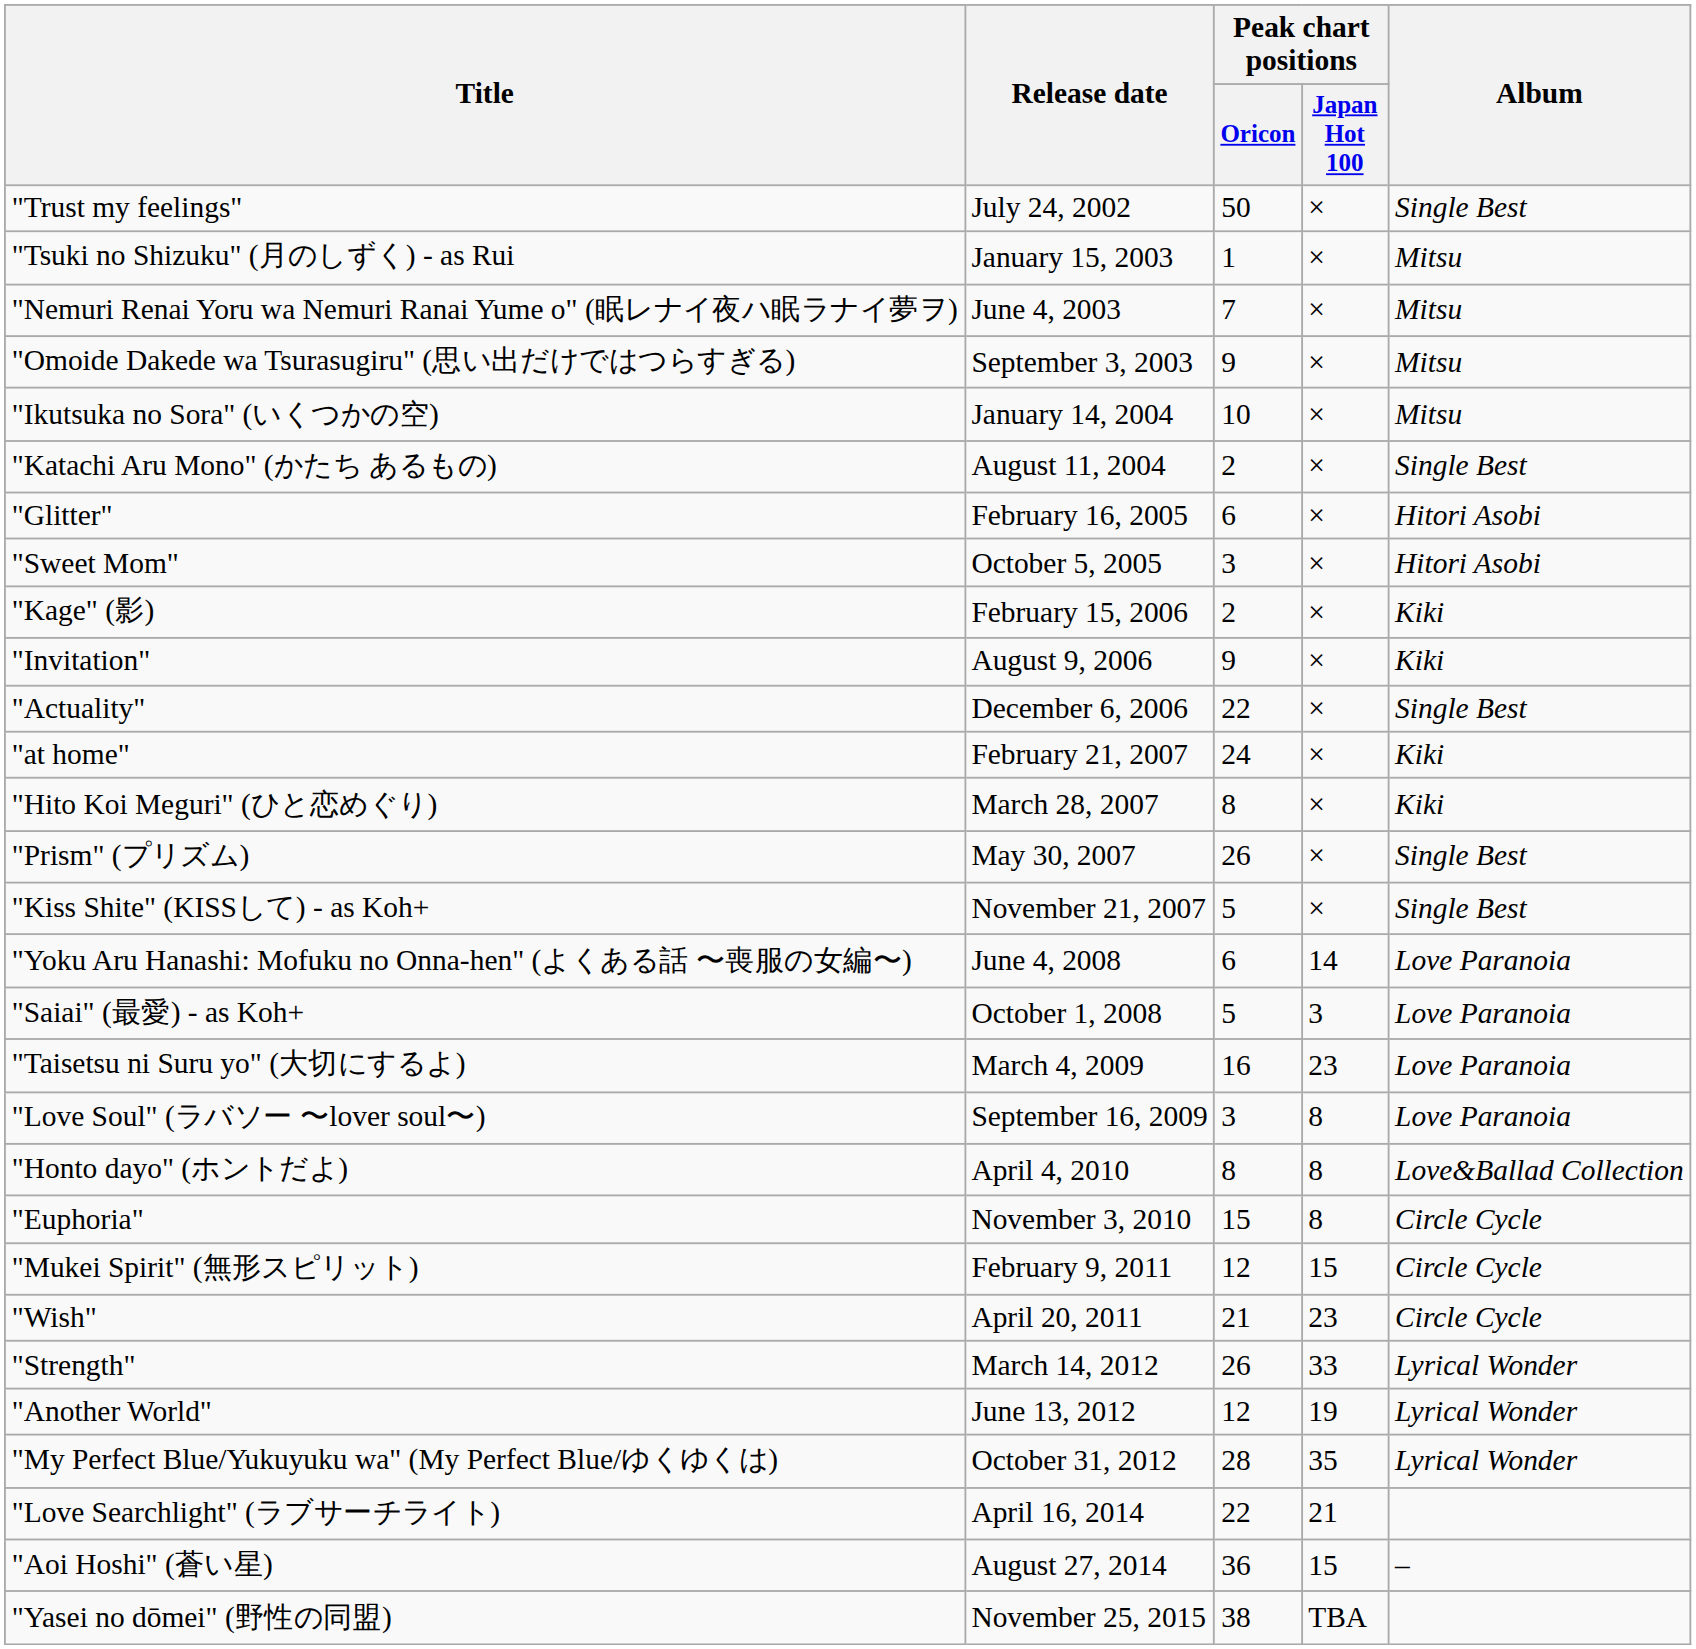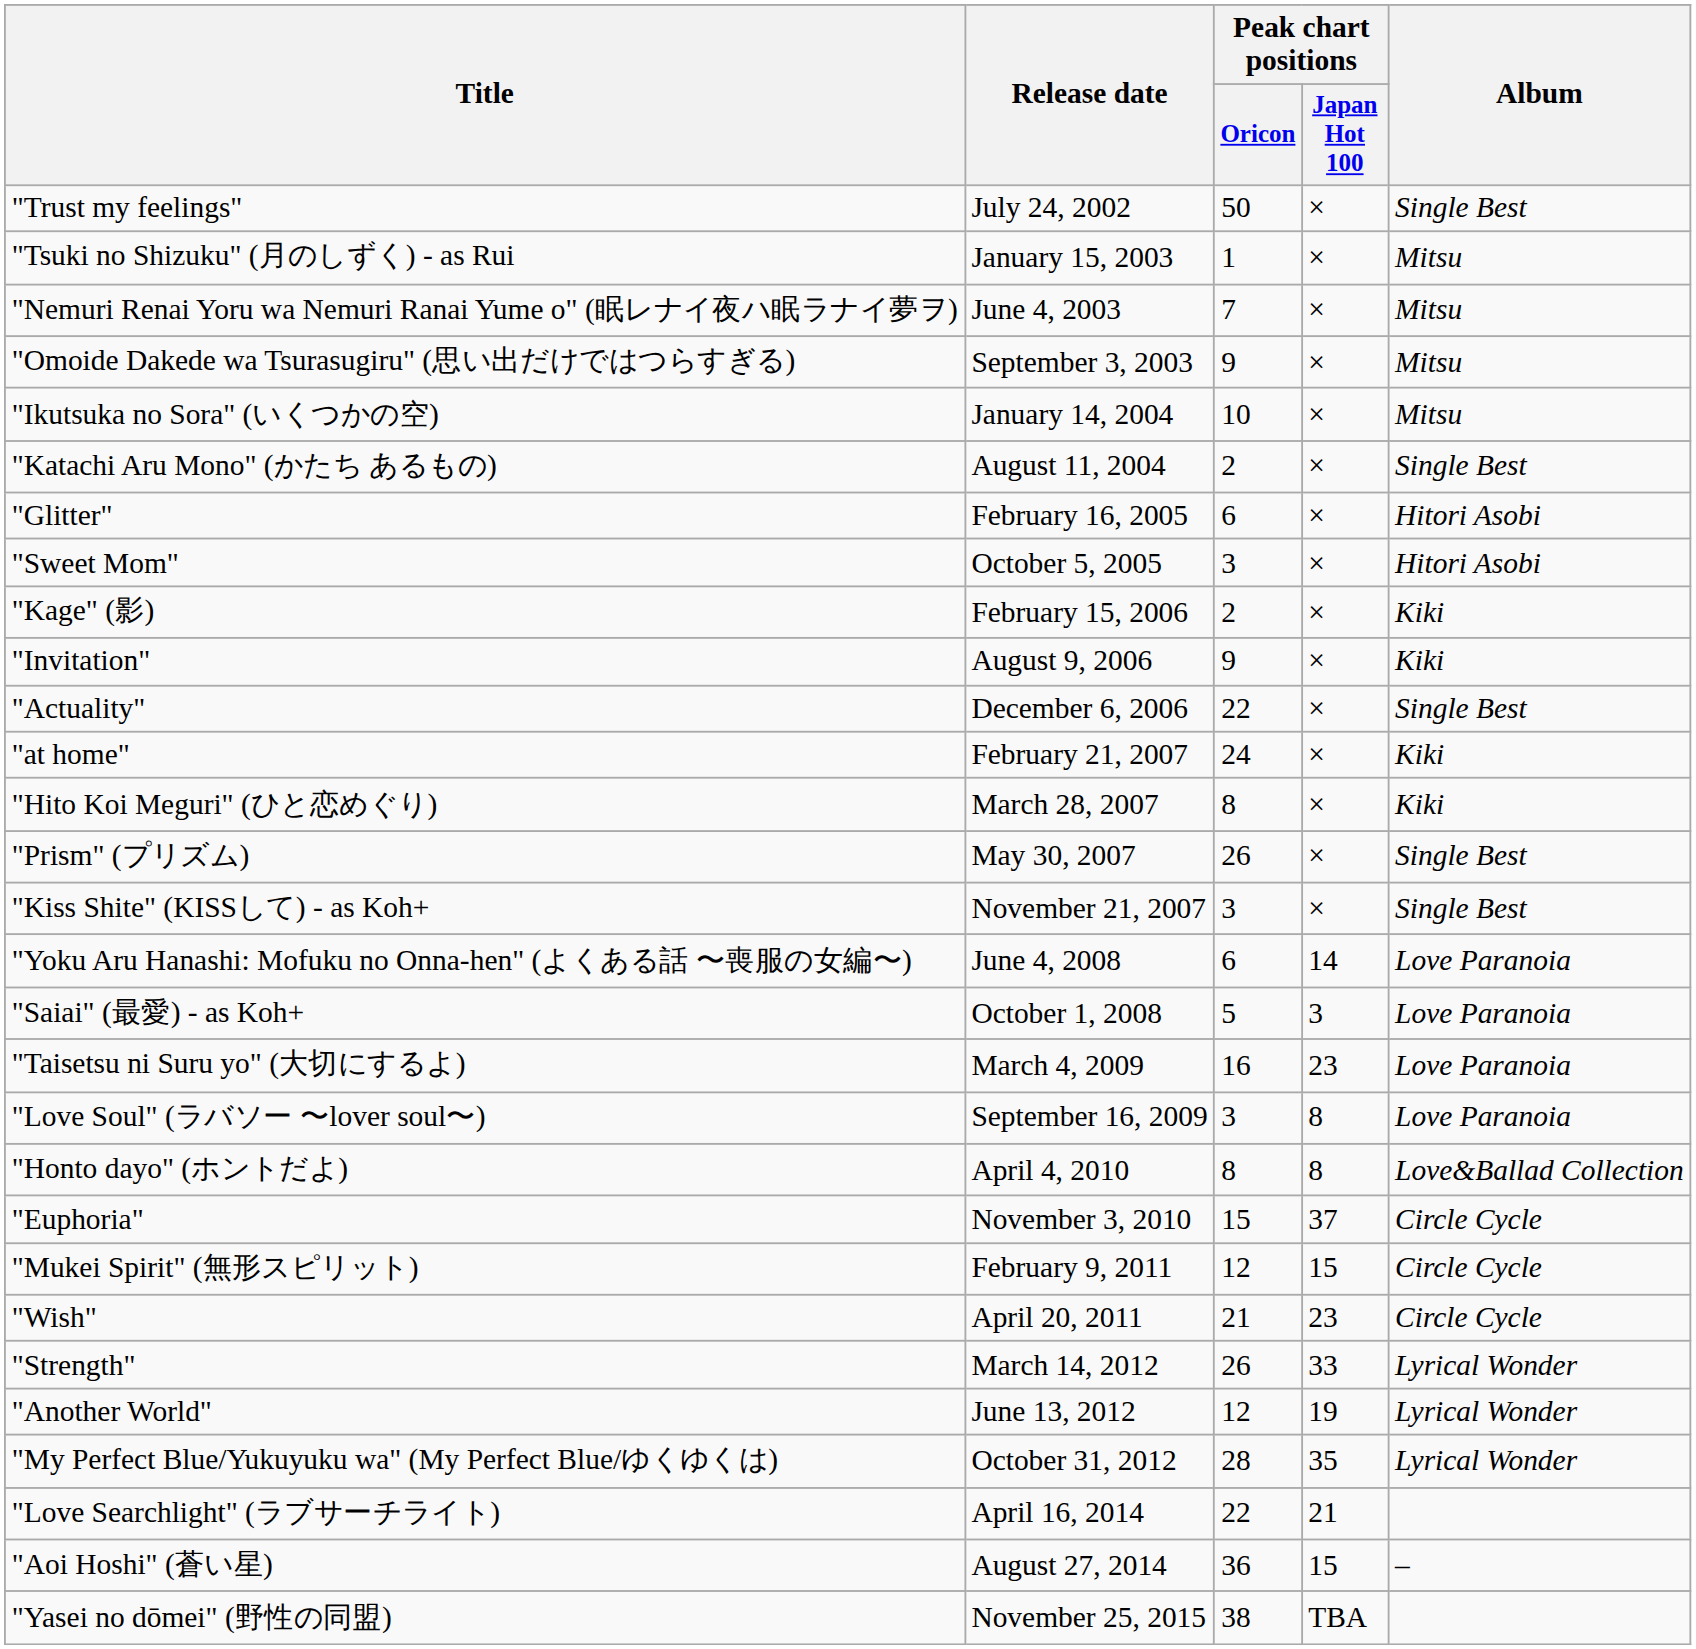 <table class="wikitable">
 <tr>
 <th rowspan="2">Title</th>
 <th rowspan="2">Release date</th>
 <th colspan="2">Peak chart positions</th>
 <th rowspan="2">Album</th>
 </tr>
 <tr>
 <th style="width:3em;font-size:85%"><a href='#'>Oricon</a></th>
 <th style="width:3em;font-size:85%"><a href='#'>Japan Hot 100</a></th>
 </tr>
 <tr>
 <td>"Trust my feelings"</td>
 <td>July 24, 2002</td>
 <td>50</td>
 <td>×</td>
 <td><em>Single Best</em></td>
 </tr>
 <tr>
 <td>"Tsuki no Shizuku" (月のしずく) - as Rui</td>
 <td>January 15, 2003</td>
 <td>1</td>
 <td>×</td>
 <td><em>Mitsu</em></td>
 </tr>
 <tr>
 <td>"Nemuri Renai Yoru wa Nemuri Ranai Yume o" (眠レナイ夜ハ眠ラナイ夢ヲ)</td>
 <td>June 4, 2003</td>
 <td>7</td>
 <td>×</td>
 <td><em>Mitsu</em></td>
 </tr>
 <tr>
 <td>"Omoide Dakede wa Tsurasugiru" (思い出だけではつらすぎる)</td>
 <td>September 3, 2003</td>
 <td>9</td>
 <td>×</td>
 <td><em>Mitsu</em></td>
 </tr>
 <tr>
 <td>"Ikutsuka no Sora" (いくつかの空)</td>
 <td>January 14, 2004</td>
 <td>10</td>
 <td>×</td>
 <td><em>Mitsu</em></td>
 </tr>
 <tr>
 <td>"Katachi Aru Mono" (かたち あるもの)</td>
 <td>August 11, 2004</td>
 <td>2</td>
 <td>×</td>
 <td><em>Single Best</em></td>
 </tr>
 <tr>
 <td>"Glitter"</td>
 <td>February 16, 2005</td>
 <td>6</td>
 <td>×</td>
 <td><em>Hitori Asobi</em></td>
 </tr>
 <tr>
 <td>"Sweet Mom"</td>
 <td>October 5, 2005</td>
 <td>3</td>
 <td>×</td>
 <td><em>Hitori Asobi</em></td>
 </tr>
 <tr>
 <td>"Kage" (影)</td>
 <td>February 15, 2006</td>
 <td>2</td>
 <td>×</td>
 <td><em>Kiki</em></td>
 </tr>
 <tr>
 <td>"Invitation"</td>
 <td>August 9, 2006</td>
 <td>9</td>
 <td>×</td>
 <td><em>Kiki</em></td>
 </tr>
 <tr>
 <td>"Actuality"</td>
 <td>December 6, 2006</td>
 <td>22</td>
 <td>×</td>
 <td><em>Single Best</em></td>
 </tr>
 <tr>
 <td>"at home"</td>
 <td>February 21, 2007</td>
 <td>24</td>
 <td>×</td>
 <td><em>Kiki</em></td>
 </tr>
 <tr>
 <td>"Hito Koi Meguri" (ひと恋めぐり)</td>
 <td>March 28, 2007</td>
 <td>8</td>
 <td>×</td>
 <td><em>Kiki</em></td>
 </tr>
 <tr>
 <td>"Prism" (プリズム)</td>
 <td>May 30, 2007</td>
 <td>26</td>
 <td>×</td>
 <td><em>Single Best</em></td>
 </tr>
 <tr>
 <td>"Kiss Shite" (KISSして) - as Koh+</td>
 <td>November 21, 2007</td>
-<td>5</td>
+<td>3</td>
 <td>×</td>
 <td><em>Single Best</em></td>
 </tr>
 <tr>
 <td>"Yoku Aru Hanashi: Mofuku no Onna-hen" (よくある話 〜喪服の女編〜)</td>
 <td>June 4, 2008</td>
 <td>6</td>
 <td>14</td>
 <td><em>Love Paranoia</em></td>
 </tr>
 <tr>
 <td>"Saiai" (最愛) - as Koh+</td>
 <td>October 1, 2008</td>
 <td>5</td>
 <td>3</td>
 <td><em>Love Paranoia</em></td>
 </tr>
 <tr>
 <td>"Taisetsu ni Suru yo" (大切にするよ)</td>
 <td>March 4, 2009</td>
 <td>16</td>
 <td>23</td>
 <td><em>Love Paranoia</em></td>
 </tr>
 <tr>
 <td>"Love Soul" (ラバソー 〜lover soul〜)</td>
 <td>September 16, 2009</td>
 <td>3</td>
 <td>8</td>
 <td><em>Love Paranoia</em></td>
 </tr>
 <tr>
 <td>"Honto dayo" (ホントだよ)</td>
 <td>April 4, 2010</td>
 <td>8</td>
 <td>8</td>
 <td><em>Love&Ballad Collection</em></td>
 </tr>
 <tr>
 <td>"Euphoria"</td>
 <td>November 3, 2010</td>
 <td>15</td>
-<td>8</td>
+<td>37</td>
 <td><em>Circle Cycle</em></td>
 </tr>
 <tr>
 <td>"Mukei Spirit" (無形スピリット)</td>
 <td>February 9, 2011</td>
 <td>12</td>
 <td>15</td>
 <td><em>Circle Cycle</em></td>
 </tr>
 <tr>
 <td>"Wish"</td>
 <td>April 20, 2011</td>
 <td>21</td>
 <td>23</td>
 <td><em>Circle Cycle</em></td>
 </tr>
 <tr>
 <td>"Strength"</td>
 <td>March 14, 2012</td>
 <td>26</td>
 <td>33</td>
 <td><em>Lyrical Wonder</em></td>
 </tr>
 <tr>
 <td>"Another World"</td>
 <td>June 13, 2012</td>
 <td>12</td>
 <td>19</td>
 <td><em>Lyrical Wonder</em></td>
 </tr>
 <tr>
 <td>"My Perfect Blue/Yukuyuku wa" (My Perfect Blue/ゆくゆくは)</td>
 <td>October 31, 2012</td>
 <td>28</td>
 <td>35</td>
 <td><em>Lyrical Wonder</em></td>
 </tr>
 <tr>
 <td>"Love Searchlight" (ラブサーチライト)</td>
 <td>April 16, 2014</td>
 <td>22</td>
 <td>21</td>
 </tr>
 <tr>
 <td>"Aoi Hoshi" (蒼い星)</td>
 <td>August 27, 2014</td>
 <td>36</td>
 <td>15</td>
 <td>–</td>
 </tr>
 <tr>
 <td>"Yasei no dōmei" (野性の同盟)</td>
 <td>November 25, 2015</td>
 <td>38</td>
 <td>TBA</td>
 </tr>
 </table>
